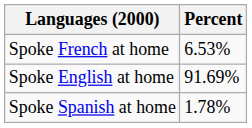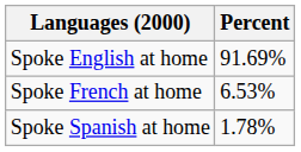 <table class="wikitable sortable collapsible" style="font-size: 90%;">
 <tr>
 <th>Languages (2000) </th>
 <th>Percent</th>
 </tr>
 <tr>
+<td>Spoke <a href='#'>English</a> at home</td>
+<td>91.69%</td>
+</tr>
+<tr>
 <td>Spoke <a href='#'>French</a> at home</td>
 <td>6.53%</td>
-</tr>
-<tr>
-<td>Spoke <a href='#'>English</a> at home</td>
-<td>91.69%</td>
 </tr>
 <tr>
 <td>Spoke <a href='#'>Spanish</a> at home</td>
 <td>1.78%</td>
 </tr>
 </table>
